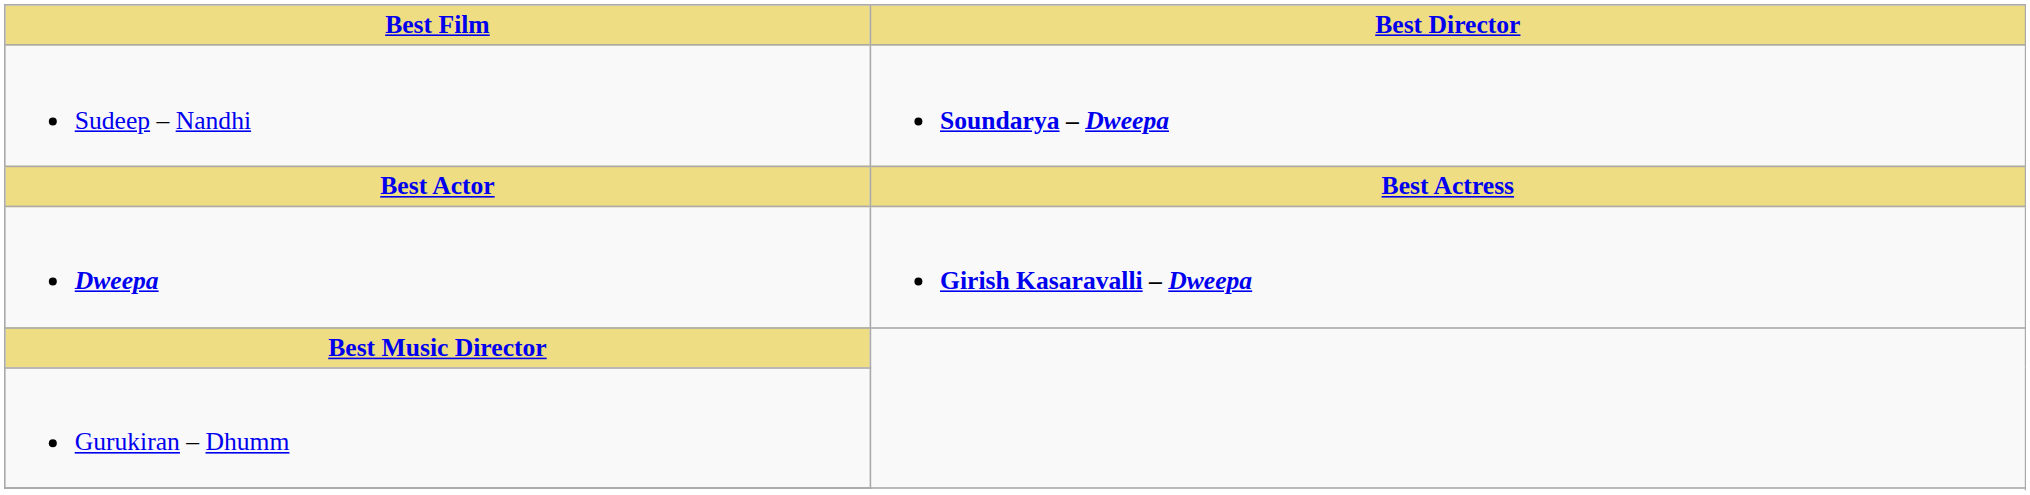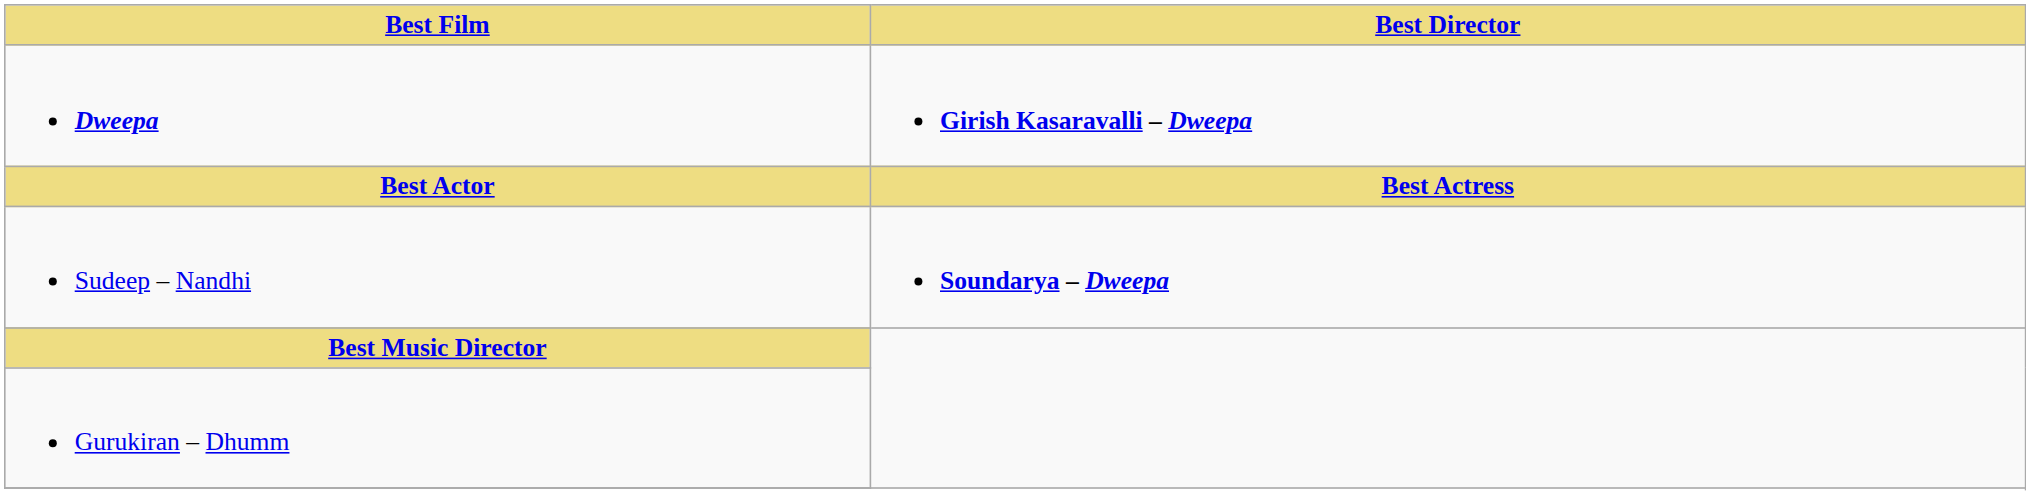 <table class="wikitable" width =100%|>
 <tr>
 <th ! style="background:#eedd82; text-align:center;"><a href='#'>Best Film</a></th>
 <th ! style="background:#eedd82; text-align:center;"><a href='#'>Best Director</a></th>
 </tr>
 <tr>
-<td><br><ul><li></strong><a href='#'>Sudeep</a> – </em><a href='#'>Nandhi</a></em></strong></li></ul></td>
-<td><br><ul><li><strong><a href='#'>Soundarya</a> – <em><a href='#'>Dweepa</a><strong><em></li></ul></td>
+<td valign="top"><br><ul><li><strong><em><a href='#'>Dweepa</a></em></strong></li></ul></td>
+<td valign="top"><br><ul><li><strong><a href='#'>Girish Kasaravalli</a> – <em><a href='#'>Dweepa</a><strong><em></li></ul></td>
 </tr>
 <tr>
 <th ! style="background:#eedd82; text-align:center;"><a href='#'>Best Actor</a></th>
 <th ! style="background:#eedd82; text-align:center;"><a href='#'>Best Actress</a></th>
 </tr>
 <tr>
-<td valign="top"><br><ul><li><strong><em><a href='#'>Dweepa</a></em></strong></li></ul></td>
-<td valign="top"><br><ul><li><strong><a href='#'>Girish Kasaravalli</a> – <em><a href='#'>Dweepa</a><strong><em></li></ul></td>
+<td><br><ul><li></strong><a href='#'>Sudeep</a> – </em><a href='#'>Nandhi</a></em></strong></li></ul></td>
+<td><br><ul><li><strong><a href='#'>Soundarya</a> – <em><a href='#'>Dweepa</a><strong><em></li></ul></td>
 </tr>
 <tr>
 <th ! style="background:#eedd82; text-align:center;"><a href='#'>Best Music Director</a></th>
 </tr>
 <tr>
 <td><br><ul><li></strong><a href='#'>Gurukiran</a> – </em><a href='#'>Dhumm</a></em></strong></li></ul></td>
 </tr>
 <tr>
 </tr>
 </table>
